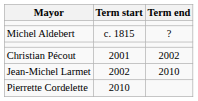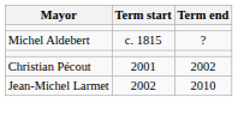 <table class="wikitable">
 <tr>
 <th>Mayor</th>
 <th>Term start</th>
 <th>Term end</th>
 </tr>
 <tr>
 <td></td>
 <td align=center></td>
 <td align=center></td>
 </tr>
 <tr>
 <td>Michel Aldebert</td>
 <td align=center>c. 1815</td>
 <td align=center>?</td>
 </tr>
 <tr>
 <td></td>
 <td align=center></td>
 <td align=center></td>
 </tr>
 <tr>
 <td>Christian Pécout</td>
 <td align=center>2001</td>
 <td align=center>2002</td>
 </tr>
 <tr>
 <td>Jean-Michel Larmet</td>
 <td align=center>2002</td>
 <td align=center>2010</td>
 </tr>
-<tr>
-<td>Pierrette Cordelette</td>
-<td align=center>2010</td>
-<td align=center></td>
-</tr>
 </table>
